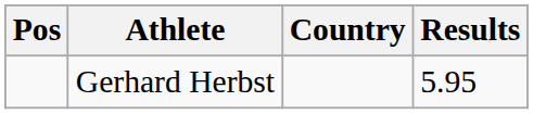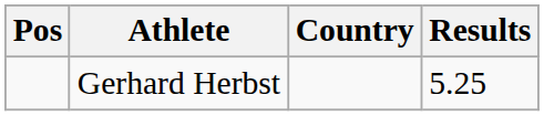 <table class="wikitable">
 <tr>
 <th>Pos</th>
 <th>Athlete</th>
 <th>Country</th>
 <th>Results</th>
 </tr>
 <tr>
 <td align="center"></td>
 <td>Gerhard Herbst</td>
 <td></td>
-<td>5.95</td>
+<td>5.25</td>
 </tr>
 </table>
